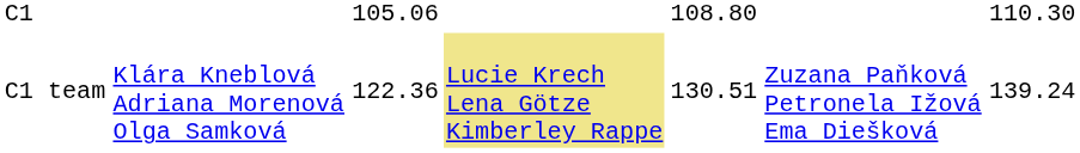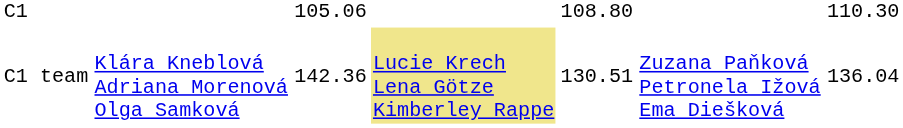 <table>
 <tr>
 <td>C1</td>
 <td></td>
 <td>105.06</td>
 <td></td>
 <td>108.80</td>
 <td></td>
 <td>110.30</td>
 </tr>
 <tr>
 <td>C1 team</td>
 <td><br><a href='#'>Klára Kneblová</a><br><a href='#'>Adriana Morenová</a><br><a href='#'>Olga Samková</a></td>
-<td>122.36</td>
+<td>142.36</td>
 <td style="background: khaki;"><br><a href='#'>Lucie Krech</a><br><a href='#'>Lena Götze</a><br><a href='#'>Kimberley Rappe</a></td>
 <td>130.51</td>
 <td><br><a href='#'>Zuzana Paňková</a><br><a href='#'>Petronela Ižová</a><br><a href='#'>Ema Diešková</a></td>
-<td>139.24</td>
+<td>136.04</td>
 </tr>
 </table>
